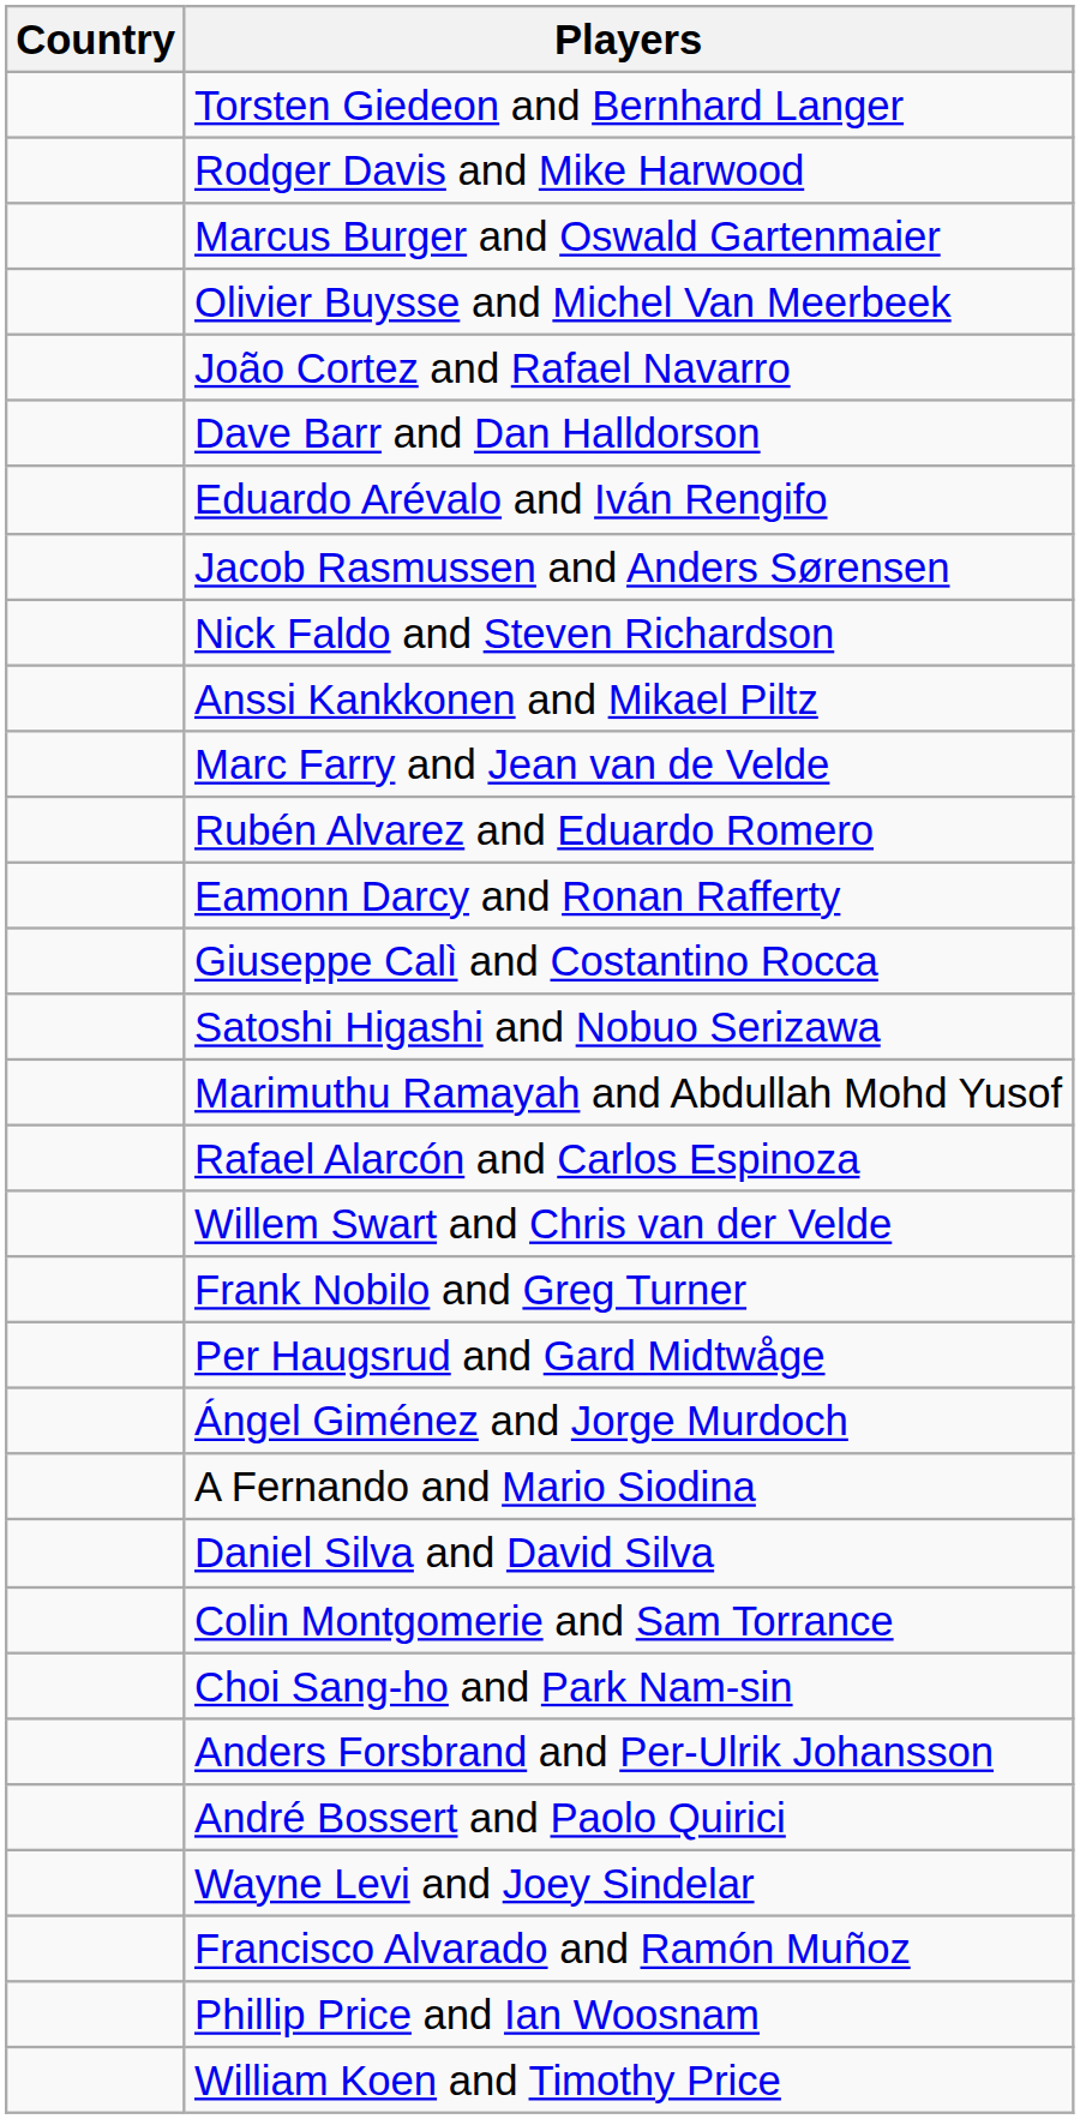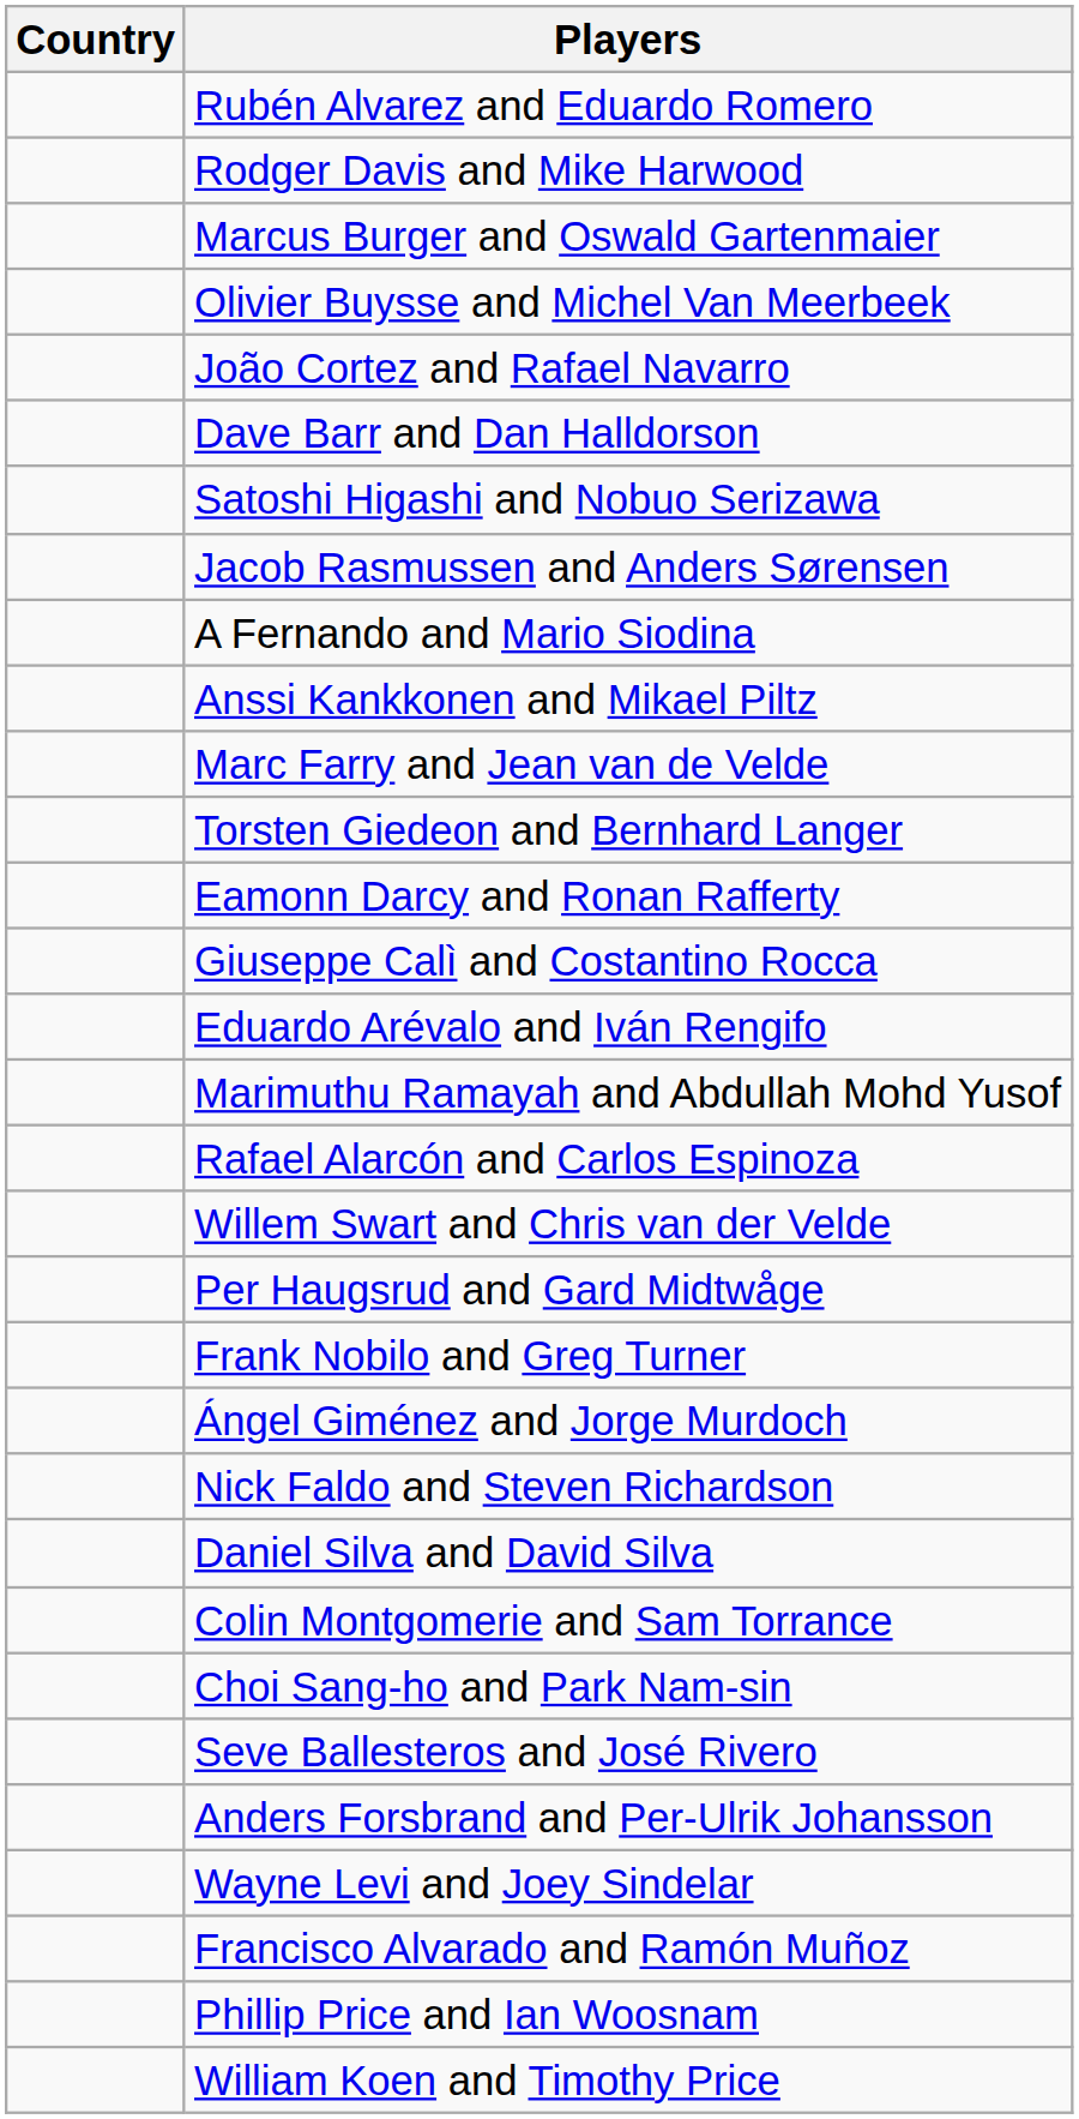 <table class="wikitable" style="font-size:95%;">
 <tr>
 <th>Country</th>
 <th>Players</th>
 </tr>
 <tr>
 <td></td>
-<td><a href='#'>Torsten Giedeon</a> and <a href='#'>Bernhard Langer</a></td>
+<td><a href='#'>Rubén Alvarez</a> and <a href='#'>Eduardo Romero</a></td>
 </tr>
 <tr>
 <td></td>
 <td><a href='#'>Rodger Davis</a> and <a href='#'>Mike Harwood</a></td>
 </tr>
 <tr>
 <td></td>
 <td><a href='#'>Marcus Burger</a> and <a href='#'>Oswald Gartenmaier</a></td>
 </tr>
 <tr>
 <td></td>
 <td><a href='#'>Olivier Buysse</a> and <a href='#'>Michel Van Meerbeek</a></td>
 </tr>
 <tr>
 <td></td>
 <td><a href='#'>João Cortez</a> and <a href='#'>Rafael Navarro</a></td>
 </tr>
 <tr>
 <td></td>
 <td><a href='#'>Dave Barr</a> and <a href='#'>Dan Halldorson</a></td>
 </tr>
 <tr>
 <td></td>
-<td><a href='#'>Eduardo Arévalo</a> and <a href='#'>Iván Rengifo</a></td>
+<td><a href='#'>Satoshi Higashi</a> and <a href='#'>Nobuo Serizawa</a></td>
 </tr>
 <tr>
 <td></td>
 <td><a href='#'>Jacob Rasmussen</a> and <a href='#'>Anders Sørensen</a></td>
 </tr>
 <tr>
 <td></td>
-<td><a href='#'>Nick Faldo</a> and <a href='#'>Steven Richardson</a></td>
+<td>A Fernando and <a href='#'>Mario Siodina</a></td>
 </tr>
 <tr>
 <td></td>
 <td><a href='#'>Anssi Kankkonen</a> and <a href='#'>Mikael Piltz</a></td>
 </tr>
 <tr>
 <td></td>
 <td><a href='#'>Marc Farry</a> and <a href='#'>Jean van de Velde</a></td>
 </tr>
 <tr>
 <td></td>
-<td><a href='#'>Rubén Alvarez</a> and <a href='#'>Eduardo Romero</a></td>
+<td><a href='#'>Torsten Giedeon</a> and <a href='#'>Bernhard Langer</a></td>
 </tr>
 <tr>
 <td></td>
 <td><a href='#'>Eamonn Darcy</a> and <a href='#'>Ronan Rafferty</a></td>
 </tr>
 <tr>
 <td></td>
 <td><a href='#'>Giuseppe Calì</a> and <a href='#'>Costantino Rocca</a></td>
 </tr>
 <tr>
 <td></td>
-<td><a href='#'>Satoshi Higashi</a> and <a href='#'>Nobuo Serizawa</a></td>
+<td><a href='#'>Eduardo Arévalo</a> and <a href='#'>Iván Rengifo</a></td>
 </tr>
 <tr>
 <td></td>
 <td><a href='#'>Marimuthu Ramayah</a> and Abdullah Mohd Yusof</td>
 </tr>
 <tr>
 <td></td>
 <td><a href='#'>Rafael Alarcón</a> and <a href='#'>Carlos Espinoza</a></td>
 </tr>
 <tr>
 <td></td>
 <td><a href='#'>Willem Swart</a> and <a href='#'>Chris van der Velde</a></td>
 </tr>
 <tr>
 <td></td>
-<td><a href='#'>Frank Nobilo</a> and <a href='#'>Greg Turner</a></td>
+<td><a href='#'>Per Haugsrud</a> and <a href='#'>Gard Midtwåge</a></td>
 </tr>
 <tr>
 <td></td>
-<td><a href='#'>Per Haugsrud</a> and <a href='#'>Gard Midtwåge</a></td>
+<td><a href='#'>Frank Nobilo</a> and <a href='#'>Greg Turner</a></td>
 </tr>
 <tr>
 <td></td>
 <td><a href='#'>Ángel Giménez</a> and <a href='#'>Jorge Murdoch</a></td>
 </tr>
 <tr>
 <td></td>
-<td>A Fernando and <a href='#'>Mario Siodina</a></td>
+<td><a href='#'>Nick Faldo</a> and <a href='#'>Steven Richardson</a></td>
 </tr>
 <tr>
 <td></td>
 <td><a href='#'>Daniel Silva</a> and <a href='#'>David Silva</a></td>
 </tr>
 <tr>
 <td></td>
 <td><a href='#'>Colin Montgomerie</a> and <a href='#'>Sam Torrance</a></td>
 </tr>
 <tr>
 <td></td>
 <td><a href='#'>Choi Sang-ho</a> and <a href='#'>Park Nam-sin</a></td>
 </tr>
 <tr>
 <td></td>
-<td><a href='#'>Anders Forsbrand</a> and <a href='#'>Per-Ulrik Johansson</a></td>
+<td><a href='#'>Seve Ballesteros</a> and <a href='#'>José Rivero</a></td>
 </tr>
 <tr>
 <td></td>
-<td><a href='#'>André Bossert</a> and <a href='#'>Paolo Quirici</a></td>
+<td><a href='#'>Anders Forsbrand</a> and <a href='#'>Per-Ulrik Johansson</a></td>
 </tr>
 <tr>
 <td></td>
 <td><a href='#'>Wayne Levi</a> and <a href='#'>Joey Sindelar</a></td>
 </tr>
 <tr>
 <td></td>
 <td><a href='#'>Francisco Alvarado</a> and <a href='#'>Ramón Muñoz</a></td>
 </tr>
 <tr>
 <td></td>
 <td><a href='#'>Phillip Price</a> and <a href='#'>Ian Woosnam</a></td>
 </tr>
 <tr>
 <td></td>
 <td><a href='#'>William Koen</a> and <a href='#'>Timothy Price</a></td>
 </tr>
 </table>
